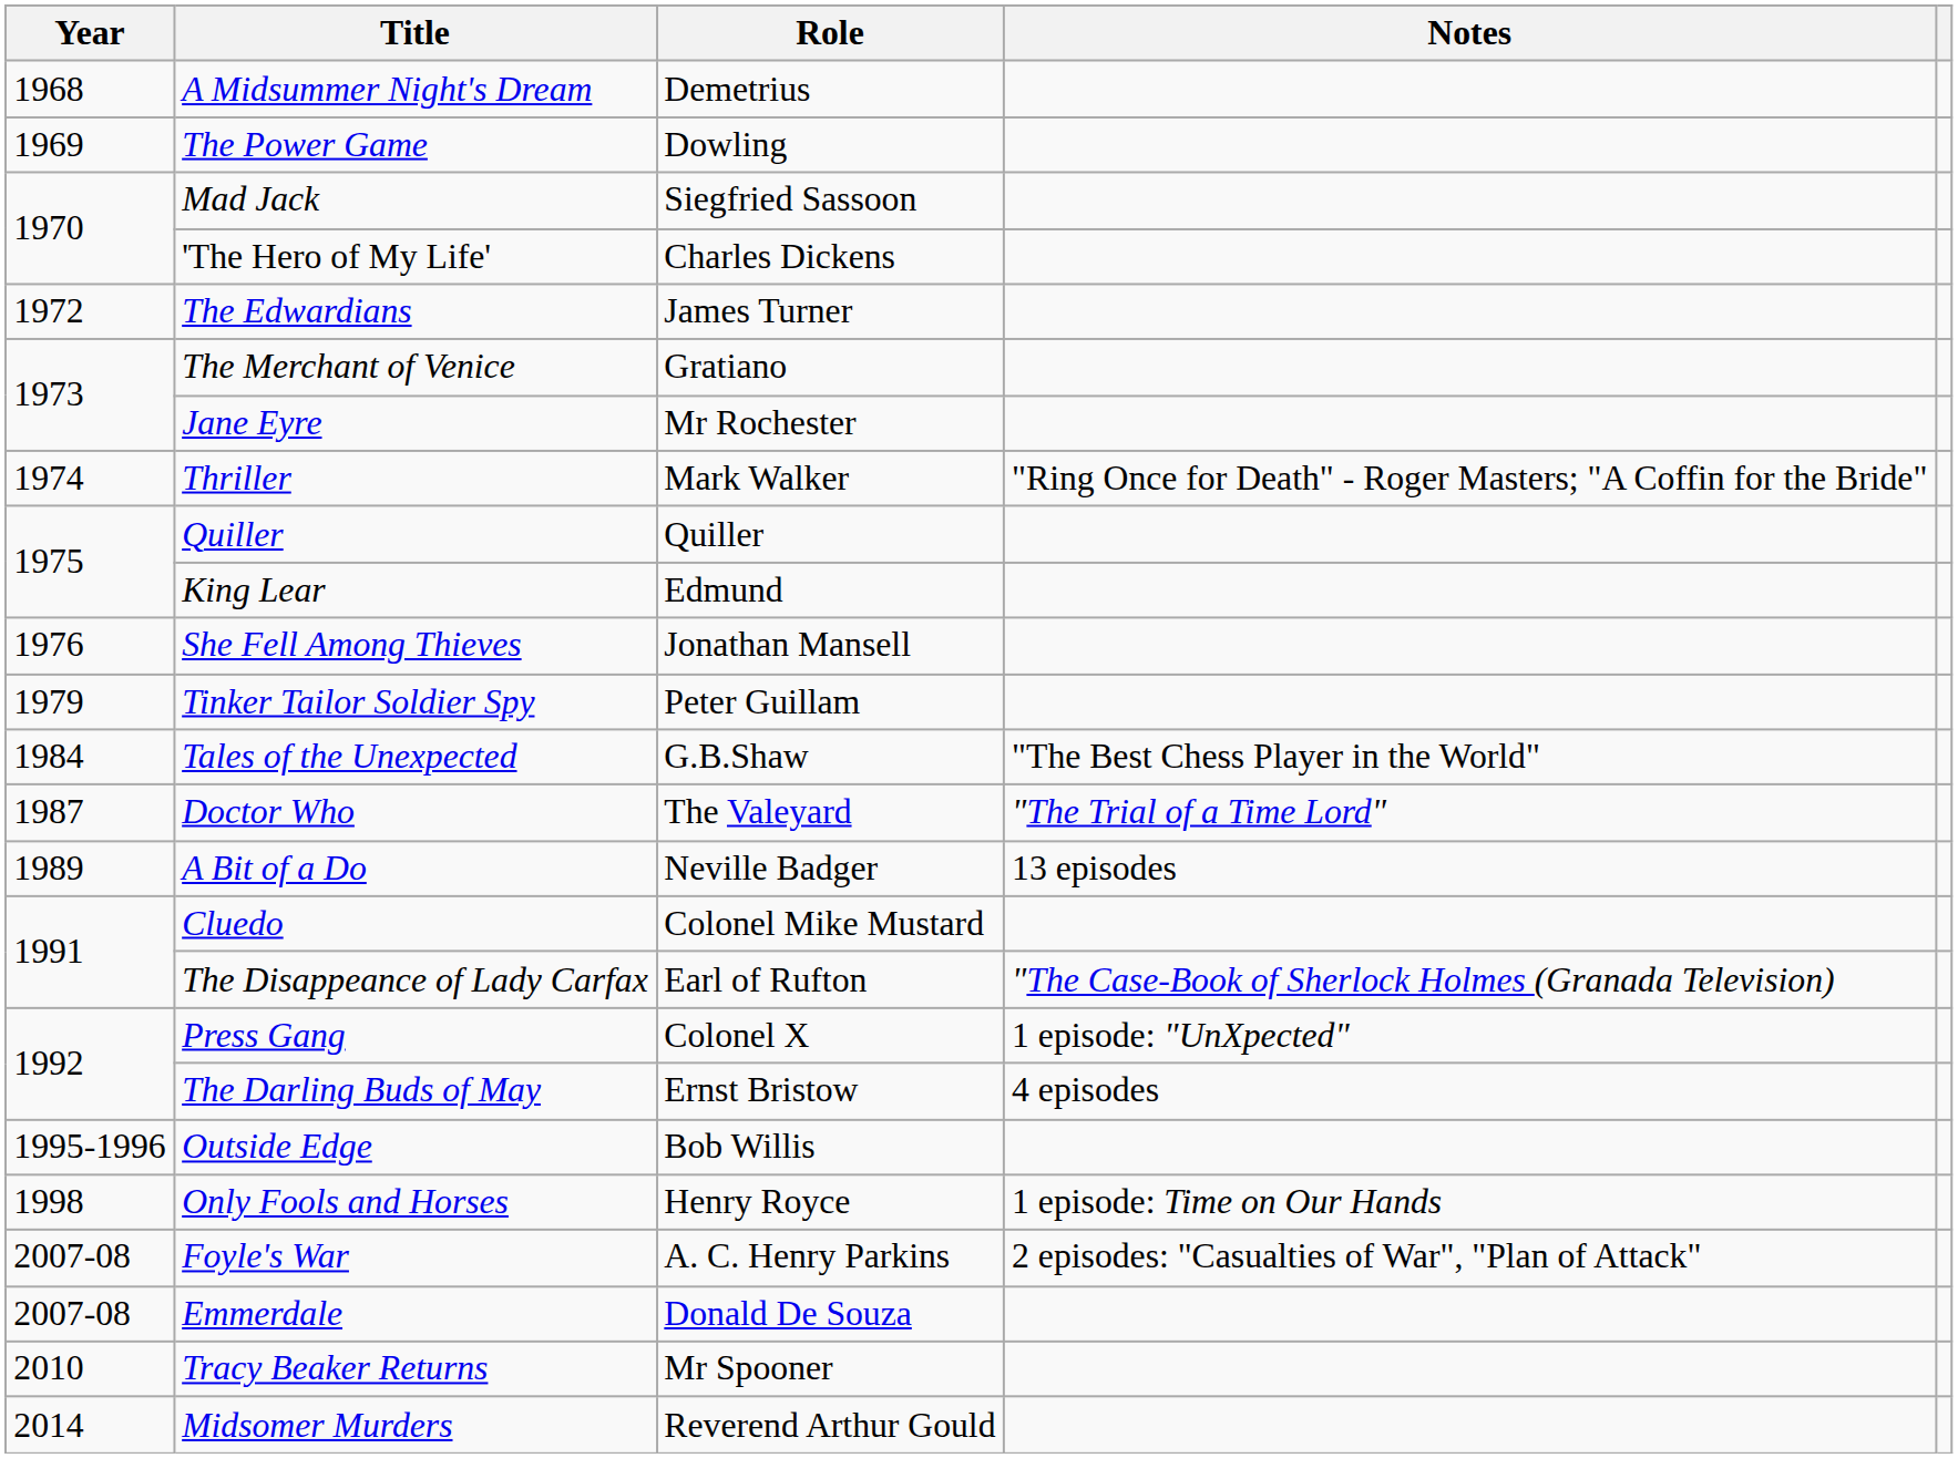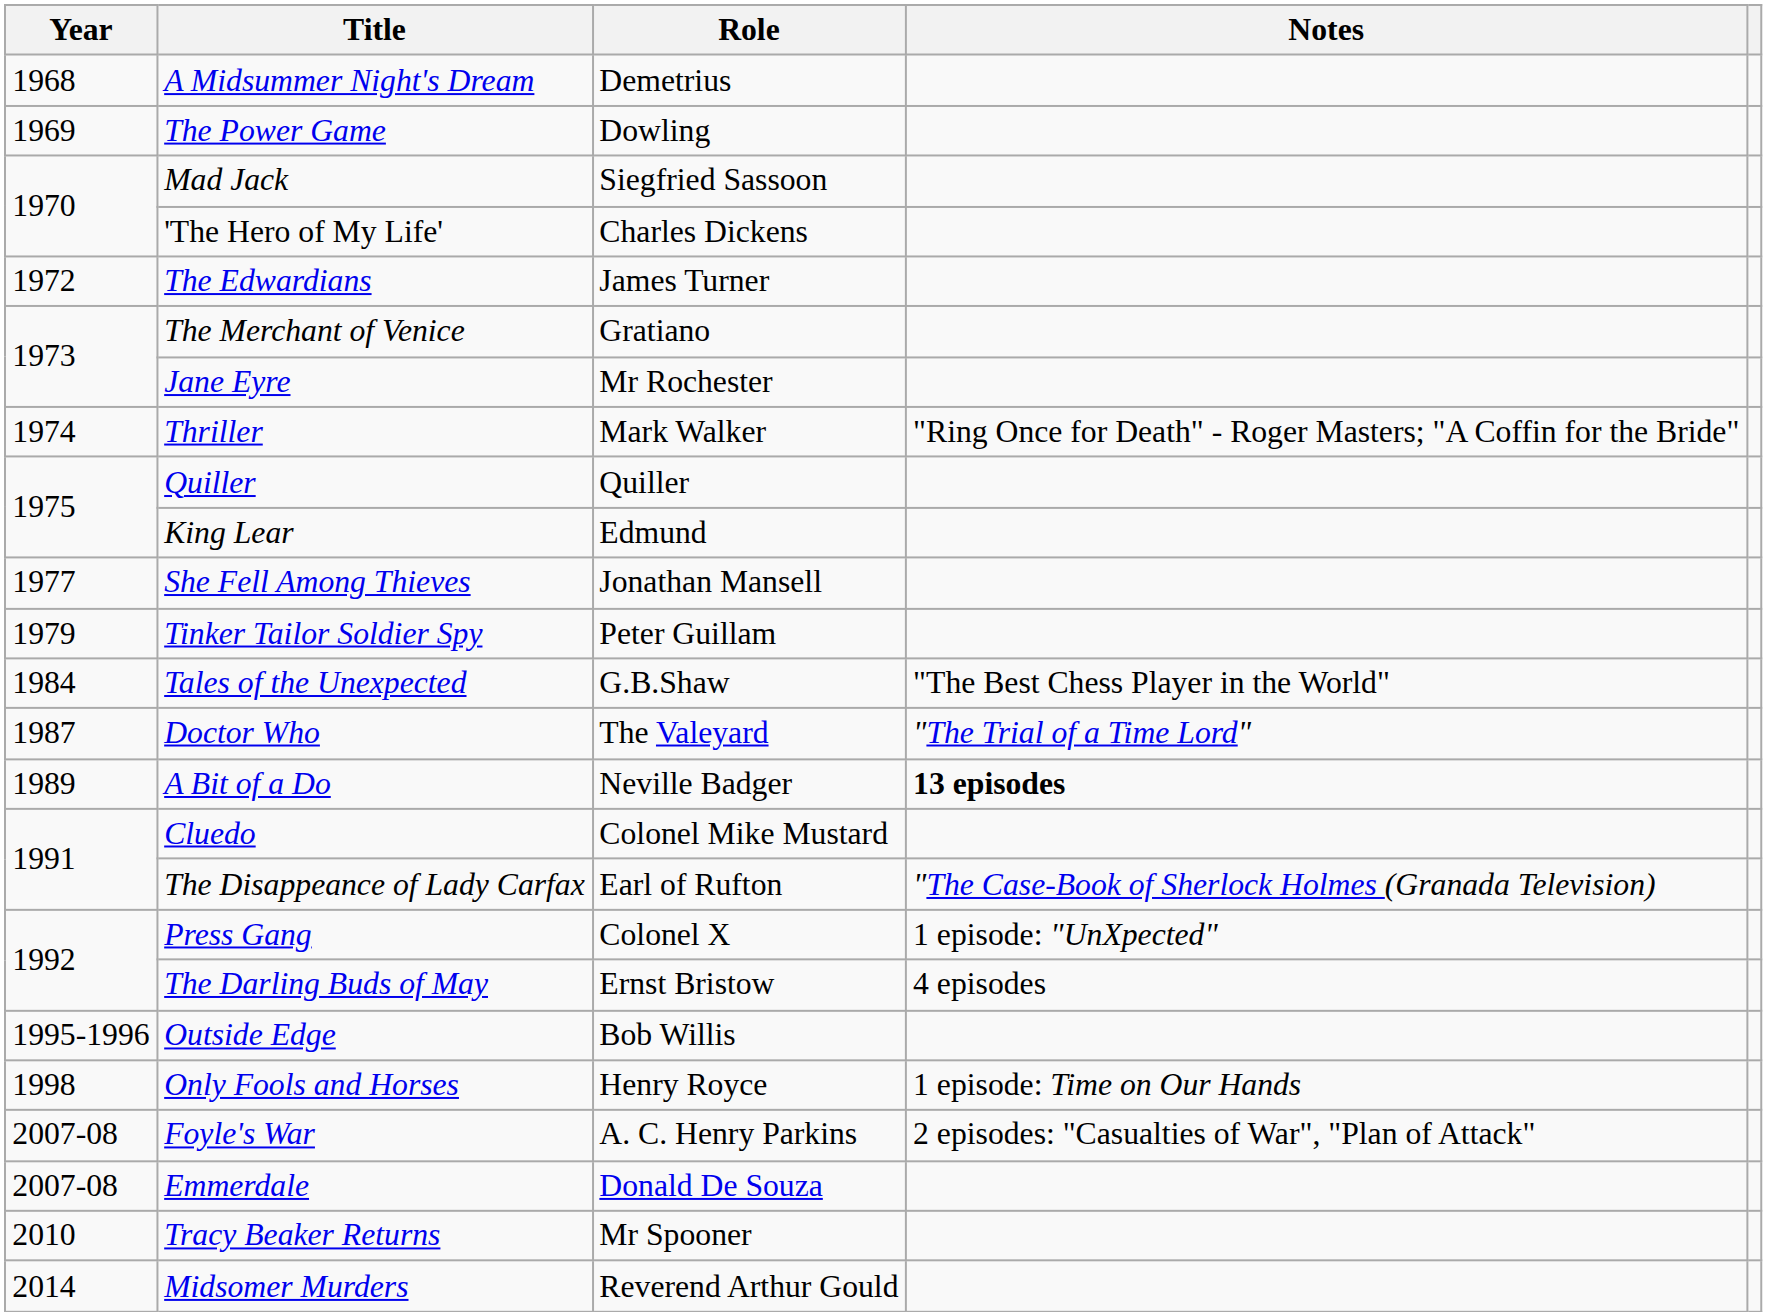 <table class="wikitable">
 <tr>
 <th>Year</th>
 <th>Title</th>
 <th>Role</th>
 <th>Notes</th>
 <th></th>
 </tr>
 <tr>
 <td>1968</td>
 <td><em><a href='#'>A Midsummer Night's Dream</a></em></td>
 <td>Demetrius</td>
 <td></td>
 <td></td>
 </tr>
 <tr>
 <td>1969</td>
 <td><em><a href='#'>The Power Game</a></em></td>
 <td>Dowling</td>
 <td></td>
 <td></td>
 </tr>
 <tr>
 <td rowspan="2">1970</td>
 <td><em>Mad Jack</em></td>
 <td>Siegfried Sassoon</td>
 <td></td>
 <td></td>
 </tr>
 <tr>
 <td>'The Hero of My Life'</td>
 <td>Charles Dickens</td>
 <td></td>
 <td></td>
 </tr>
 <tr>
 <td>1972</td>
 <td><em><a href='#'>The Edwardians</a></em></td>
 <td>James Turner</td>
 <td></td>
 <td></td>
 </tr>
 <tr>
 <td rowspan="2">1973</td>
 <td><em>The Merchant of Venice</em></td>
 <td>Gratiano</td>
 <td></td>
 <td></td>
 </tr>
 <tr>
 <td><em><a href='#'>Jane Eyre</a></em></td>
 <td>Mr Rochester</td>
 <td></td>
 <td></td>
 </tr>
 <tr>
 <td>1974</td>
 <td><em><a href='#'>Thriller</a></em></td>
 <td>Mark Walker</td>
 <td>"Ring Once for Death" - Roger Masters; "A Coffin for the Bride"</td>
 <td></td>
 </tr>
 <tr>
 <td rowspan="2">1975</td>
 <td><em><a href='#'>Quiller</a></em></td>
 <td>Quiller</td>
 <td></td>
 <td></td>
 </tr>
 <tr>
 <td><em>King Lear</em></td>
 <td>Edmund</td>
 <td></td>
 <td></td>
 </tr>
 <tr>
-<td>1976</td>
+<td>1977</td>
 <td><em><a href='#'>She Fell Among Thieves</a></em></td>
 <td>Jonathan Mansell</td>
 <td></td>
 <td></td>
 </tr>
 <tr>
 <td>1979</td>
 <td><em><a href='#'>Tinker Tailor Soldier Spy</a></em></td>
 <td>Peter Guillam</td>
 <td></td>
 <td></td>
 </tr>
 <tr>
 <td>1984</td>
 <td><em><a href='#'>Tales of the Unexpected</a></em></td>
 <td>G.B.Shaw</td>
 <td>"The Best Chess Player in the World"</td>
 <td></td>
 </tr>
 <tr>
 <td>1987</td>
 <td><em><a href='#'>Doctor Who</a></em></td>
 <td>The <a href='#'>Valeyard</a></td>
 <td><em>"<a href='#'>The Trial of a Time Lord</a>"</em></td>
 <td></td>
 </tr>
 <tr>
 <td>1989</td>
 <td><em><a href='#'>A Bit of a Do</a></em></td>
 <td>Neville Badger</td>
-<td>13 episodes</td>
+<td><strong>13 episodes</strong></td>
 <td></td>
 </tr>
 <tr>
 <td rowspan="2">1991</td>
 <td><em><a href='#'>Cluedo</a></em></td>
 <td>Colonel Mike Mustard</td>
 <td></td>
 <td></td>
 </tr>
 <tr>
 <td><em>The Disappeance of Lady Carfax</em></td>
 <td>Earl of Rufton</td>
 <td><em>"<a href='#'>The Case-Book of Sherlock Holmes </a>(Granada Television)</em></td>
 <td></td>
 </tr>
 <tr>
 <td rowspan="2">1992</td>
 <td><em><a href='#'>Press Gang</a></em></td>
 <td>Colonel X</td>
 <td>1 episode: <em>"UnXpected"</em></td>
 </tr>
 <tr>
 <td><em><a href='#'>The Darling Buds of May</a></em></td>
 <td>Ernst Bristow</td>
 <td>4 episodes</td>
 <td></td>
 </tr>
 <tr>
 <td>1995-1996</td>
 <td><em><a href='#'>Outside Edge</a></em></td>
 <td>Bob Willis</td>
 <td></td>
 <td></td>
 </tr>
 <tr>
 <td>1998</td>
 <td><em><a href='#'>Only Fools and Horses</a></em></td>
 <td>Henry Royce</td>
 <td>1 episode: <em>Time on Our Hands</em></td>
 <td></td>
 </tr>
 <tr>
 <td>2007-08</td>
 <td><em><a href='#'>Foyle's War</a></em></td>
 <td>A. C. Henry Parkins</td>
 <td>2 episodes: "Casualties of War", "Plan of Attack"</td>
 <td></td>
 </tr>
 <tr>
 <td>2007-08</td>
 <td><em><a href='#'>Emmerdale</a></em></td>
 <td><a href='#'>Donald De Souza</a></td>
 <td></td>
 <td></td>
 </tr>
 <tr>
 <td>2010</td>
 <td><em><a href='#'>Tracy Beaker Returns</a></em></td>
 <td>Mr Spooner</td>
 <td></td>
 <td></td>
 </tr>
 <tr>
 <td>2014</td>
 <td><em><a href='#'>Midsomer Murders</a></em></td>
 <td>Reverend Arthur Gould</td>
 <td></td>
 <td></td>
 </tr>
 </table>
